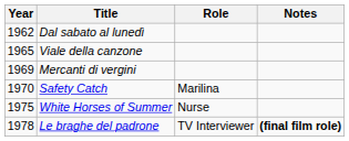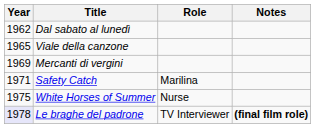 <table class="wikitable">
 <tr>
 <th>Year</th>
 <th>Title</th>
 <th>Role</th>
 <th>Notes</th>
 </tr>
 <tr>
 <td>1962</td>
 <td><em>Dal sabato al lunedì</em></td>
 <td></td>
 <td></td>
 </tr>
 <tr>
 <td>1965</td>
 <td><em>Viale della canzone</em></td>
 <td></td>
 <td></td>
 </tr>
 <tr>
 <td>1969</td>
 <td><em>Mercanti di vergini</em></td>
 <td></td>
 <td></td>
 </tr>
 <tr>
-<td>1970</td>
+<td>1971</td>
 <td><em><a href='#'>Safety Catch</a></em></td>
 <td>Marilina</td>
 <td></td>
 </tr>
 <tr>
 <td>1975</td>
 <td><em><a href='#'>White Horses of Summer</a></em></td>
 <td>Nurse</td>
 <td></td>
 </tr>
 <tr>
-<td>1978</td>
+<td style="background: lavender;">1978</td>
 <td><em><a href='#'>Le braghe del padrone</a></em></td>
 <td>TV Interviewer</td>
 <td><strong>(final film role)</strong></td>
 </tr>
 </table>
